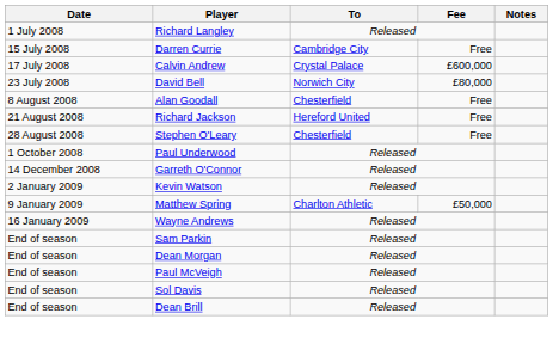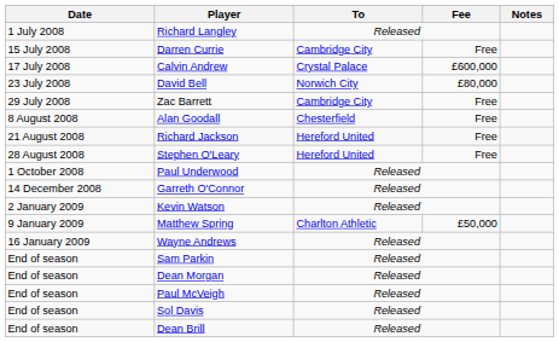 <table class="wikitable" style="text-align:center; font-size:95%;width:60%; text-align:left">
 <tr>
 <th><strong>Date</strong></th>
 <th><strong>Player</strong></th>
 <th><strong>To</strong></th>
 <th><strong>Fee</strong></th>
 <th><strong>Notes</strong></th>
 </tr>
 <tr>
 <td>1 July 2008</td>
 <td> <a href='#'>Richard Langley</a></td>
 <td style="text-align:center;" colspan="2"><em>Released</em></td>
 <td style="text-align:center;"></td>
 </tr>
 <tr>
 <td>15 July 2008</td>
 <td> <a href='#'>Darren Currie</a></td>
 <td><a href='#'>Cambridge City</a></td>
 <td align="right">Free</td>
 <td style="text-align:center;"></td>
 </tr>
 <tr>
 <td>17 July 2008</td>
 <td> <a href='#'>Calvin Andrew</a></td>
 <td><a href='#'>Crystal Palace</a></td>
 <td align="right">£600,000</td>
 <td style="text-align:center;"></td>
 </tr>
 <tr>
 <td>23 July 2008</td>
 <td> <a href='#'>David Bell</a></td>
 <td><a href='#'>Norwich City</a></td>
 <td align="right">£80,000</td>
 <td style="text-align:center;"></td>
 </tr>
 <tr>
+<td>29 July 2008</td>
+<td> Zac Barrett</td>
+<td><a href='#'>Cambridge City</a></td>
+<td align="right">Free</td>
+<td style="text-align:center;"></td>
+</tr>
+<tr>
 <td>8 August 2008</td>
 <td> <a href='#'>Alan Goodall</a></td>
 <td><a href='#'>Chesterfield</a></td>
 <td align="right">Free</td>
 <td style="text-align:center;"></td>
 </tr>
 <tr>
 <td>21 August 2008</td>
 <td> <a href='#'>Richard Jackson</a></td>
 <td><a href='#'>Hereford United</a></td>
 <td align="right">Free</td>
 <td style="text-align:center;"></td>
 </tr>
 <tr>
 <td>28 August 2008</td>
 <td> <a href='#'>Stephen O'Leary</a></td>
-<td><a href='#'>Chesterfield</a></td>
+<td><a href='#'>Hereford United</a></td>
 <td align="right">Free</td>
 <td style="text-align:center;"></td>
 </tr>
 <tr>
 <td>1 October 2008</td>
 <td> <a href='#'>Paul Underwood</a></td>
 <td style="text-align:center;" colspan="2"><em>Released</em></td>
 <td style="text-align:center;"></td>
 </tr>
 <tr>
 <td>14 December 2008</td>
 <td> <a href='#'>Garreth O'Connor</a></td>
 <td style="text-align:center;" colspan="2"><em>Released</em></td>
 <td style="text-align:center;"></td>
 </tr>
 <tr>
 <td>2 January 2009</td>
 <td> <a href='#'>Kevin Watson</a></td>
 <td style="text-align:center;" colspan="2"><em>Released</em></td>
 <td style="text-align:center;"></td>
 </tr>
 <tr>
 <td>9 January 2009</td>
 <td> <a href='#'>Matthew Spring</a></td>
 <td><a href='#'>Charlton Athletic</a></td>
 <td align="right">£50,000</td>
 <td style="text-align:center;"></td>
 </tr>
 <tr>
 <td>16 January 2009</td>
 <td> <a href='#'>Wayne Andrews</a></td>
 <td style="text-align:center;" colspan="2"><em>Released</em></td>
 <td style="text-align:center;"></td>
 </tr>
 <tr>
 <td>End of season</td>
 <td> <a href='#'>Sam Parkin</a></td>
 <td style="text-align:center;" colspan="2"><em>Released</em></td>
 <td style="text-align:center;"></td>
 </tr>
 <tr>
 <td>End of season</td>
 <td> <a href='#'>Dean Morgan</a></td>
 <td style="text-align:center;" colspan="2"><em>Released</em></td>
 <td style="text-align:center;"></td>
 </tr>
 <tr>
 <td>End of season</td>
 <td> <a href='#'>Paul McVeigh</a></td>
 <td style="text-align:center;" colspan="2"><em>Released</em></td>
 <td style="text-align:center;"></td>
 </tr>
 <tr>
 <td>End of season</td>
 <td> <a href='#'>Sol Davis</a></td>
 <td style="text-align:center;" colspan="2"><em>Released</em></td>
 <td style="text-align:center;"></td>
 </tr>
 <tr>
 <td>End of season</td>
 <td> <a href='#'>Dean Brill</a></td>
 <td style="text-align:center;" colspan="2"><em>Released</em></td>
 <td style="text-align:center;"></td>
 </tr>
 </table>
